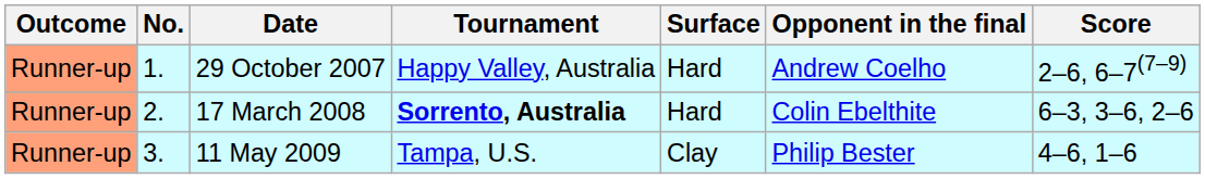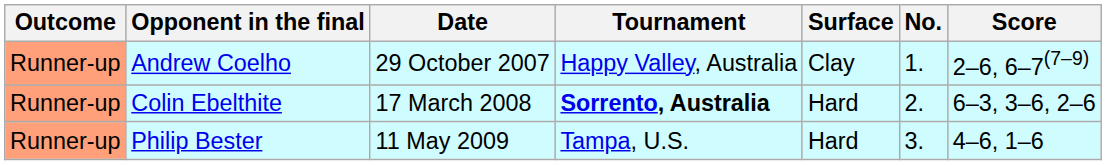 <table class="wikitable">
 <tr>
 <th>Outcome</th>
-<th>No.</th>
+<th>Opponent in the final</th>
 <th>Date</th>
 <th>Tournament</th>
 <th>Surface</th>
-<th>Opponent in the final</th>
+<th>No.</th>
 <th>Score</th>
 </tr>
 <tr bgcolor="CFFCFF">
 <td bgcolor=#FFA07A>Runner-up</td>
-<td>1.</td>
+<td> <a href='#'>Andrew Coelho</a></td>
 <td>29 October 2007</td>
 <td> <a href='#'>Happy Valley</a>, Australia</td>
-<td>Hard</td>
-<td> <a href='#'>Andrew Coelho</a></td>
+<td>Clay</td>
+<td>1.</td>
 <td>2–6, 6–7<sup>(7–9)</sup></td>
 </tr>
 <tr bgcolor="CFFCFF">
 <td bgcolor=#FFA07A>Runner-up</td>
-<td>2.</td>
+<td> <a href='#'>Colin Ebelthite</a></td>
 <td>17 March 2008</td>
 <td><strong> <a href='#'>Sorrento</a>, Australia</strong></td>
 <td>Hard</td>
-<td> <a href='#'>Colin Ebelthite</a></td>
+<td>2.</td>
 <td>6–3, 3–6, 2–6</td>
 </tr>
 <tr bgcolor="CFFCFF">
 <td bgcolor=#FFA07A>Runner-up</td>
-<td>3.</td>
+<td> <a href='#'>Philip Bester</a></td>
 <td>11 May 2009</td>
 <td> <a href='#'>Tampa</a>, U.S.</td>
-<td>Clay</td>
-<td> <a href='#'>Philip Bester</a></td>
+<td>Hard</td>
+<td>3.</td>
 <td>4–6, 1–6</td>
 </tr>
 </table>
